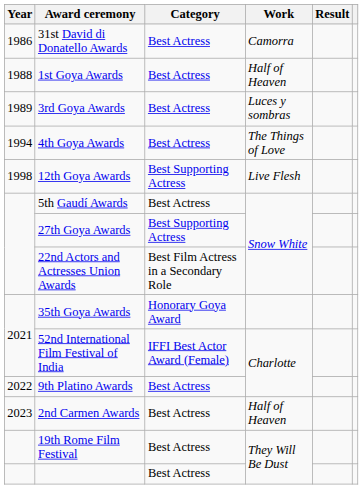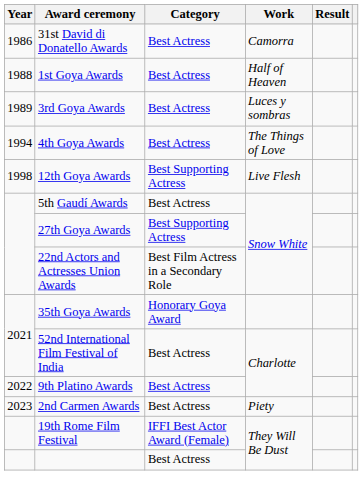 <table class="wikitable sortable plainrowheaders" style="width: 72.8%">
 <tr style="background:#ccc; text-align:center;">
 <th scope="col">Year</th>
 <th scope="col">Award ceremony</th>
 <th scope="col">Category</th>
 <th scope="col">Work</th>
 <th scope="col">Result</th>
 <th scope="col" class="unsortable"></th>
 </tr>
 <tr>
 <td align = "center">1986</td>
 <td>31st <a href='#'>David di Donatello Awards</a></td>
 <td><a href='#'>Best Actress</a></td>
 <td><em>Camorra</em></td>
 <td></td>
 <td align = "center"></td>
 </tr>
 <tr>
 <td align = "center">1988</td>
 <td><a href='#'>1st Goya Awards</a></td>
 <td><a href='#'>Best Actress</a></td>
 <td><em>Half of Heaven</em></td>
 <td></td>
 <td align = "center"></td>
 </tr>
 <tr>
 <td align = "center">1989</td>
 <td><a href='#'>3rd Goya Awards</a></td>
 <td><a href='#'>Best Actress</a></td>
 <td><em>Luces y sombras</em></td>
 <td></td>
 <td align = "center"></td>
 </tr>
 <tr>
 <td align = "center">1994</td>
 <td><a href='#'>4th Goya Awards</a></td>
 <td><a href='#'>Best Actress</a></td>
 <td><em>The Things of Love</em></td>
 <td></td>
 <td align = "center"></td>
 </tr>
 <tr>
 <td align = "center">1998</td>
 <td><a href='#'>12th Goya Awards</a></td>
 <td><a href='#'>Best Supporting Actress</a></td>
 <td><em>Live Flesh</em></td>
 <td></td>
 <td align = "center"></td>
 </tr>
 <tr>
 <td rowspan = "3"></td>
 <td>5th <a href='#'>Gaudí Awards</a></td>
 <td>Best Actress</td>
 <td rowspan = "3"><em><a href='#'>Snow White</a></em></td>
 <td></td>
 <td></td>
 </tr>
 <tr>
 <td><a href='#'>27th Goya Awards</a></td>
 <td><a href='#'>Best Supporting Actress</a></td>
 <td></td>
 <td align = "center"></td>
 </tr>
 <tr>
 <td><a href='#'>22nd Actors and Actresses Union Awards</a></td>
 <td>Best Film Actress in a Secondary Role</td>
 <td></td>
 <td></td>
 </tr>
 <tr>
 <td align = "center" rowspan = "2">2021</td>
 <td><a href='#'>35th Goya Awards</a></td>
 <td><a href='#'>Honorary Goya Award</a></td>
 <td></td>
 <td></td>
 <td align = "center"></td>
 </tr>
 <tr>
 <td><a href='#'>52nd International Film Festival of India</a></td>
-<td><a href='#'>IFFI Best Actor Award (Female)</a></td>
+<td>Best Actress</td>
 <td rowspan = "2"><em>Charlotte</em></td>
 <td></td>
 <td style="text-align:center"rowspan=1></td>
 </tr>
 <tr>
 <td align = "center">2022</td>
 <td><a href='#'>9th Platino Awards</a></td>
 <td><a href='#'>Best Actress</a></td>
 <td></td>
 <td align = "center"></td>
 </tr>
 <tr>
 <td align = "center">2023</td>
 <td><a href='#'>2nd Carmen Awards</a></td>
 <td>Best Actress</td>
-<td><em>Half of Heaven</em></td>
+<td><em>Piety</em></td>
 <td></td>
 <td align = "center"></td>
 </tr>
 <tr>
 <td></td>
 <td><a href='#'>19th Rome Film Festival</a></td>
-<td>Best Actress</td>
+<td><a href='#'>IFFI Best Actor Award (Female)</a></td>
 <td rowspan = "2"><em>They Will Be Dust</em></td>
 <td></td>
 <td></td>
 </tr>
 <tr>
 <td></td>
 <td></td>
 <td>Best Actress</td>
 <td></td>
 <td></td>
 </tr>
 </table>
